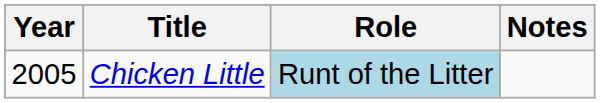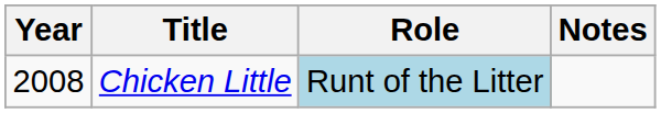 <table class="wikitable sortable">
 <tr>
 <th>Year</th>
 <th>Title</th>
 <th>Role</th>
 <th>Notes</th>
 </tr>
 <tr>
-<td>2005</td>
+<td>2008</td>
 <td><em><a href='#'>Chicken Little</a></em></td>
 <td style="background: lightblue;">Runt of the Litter</td>
 <td></td>
 </tr>
 </table>
